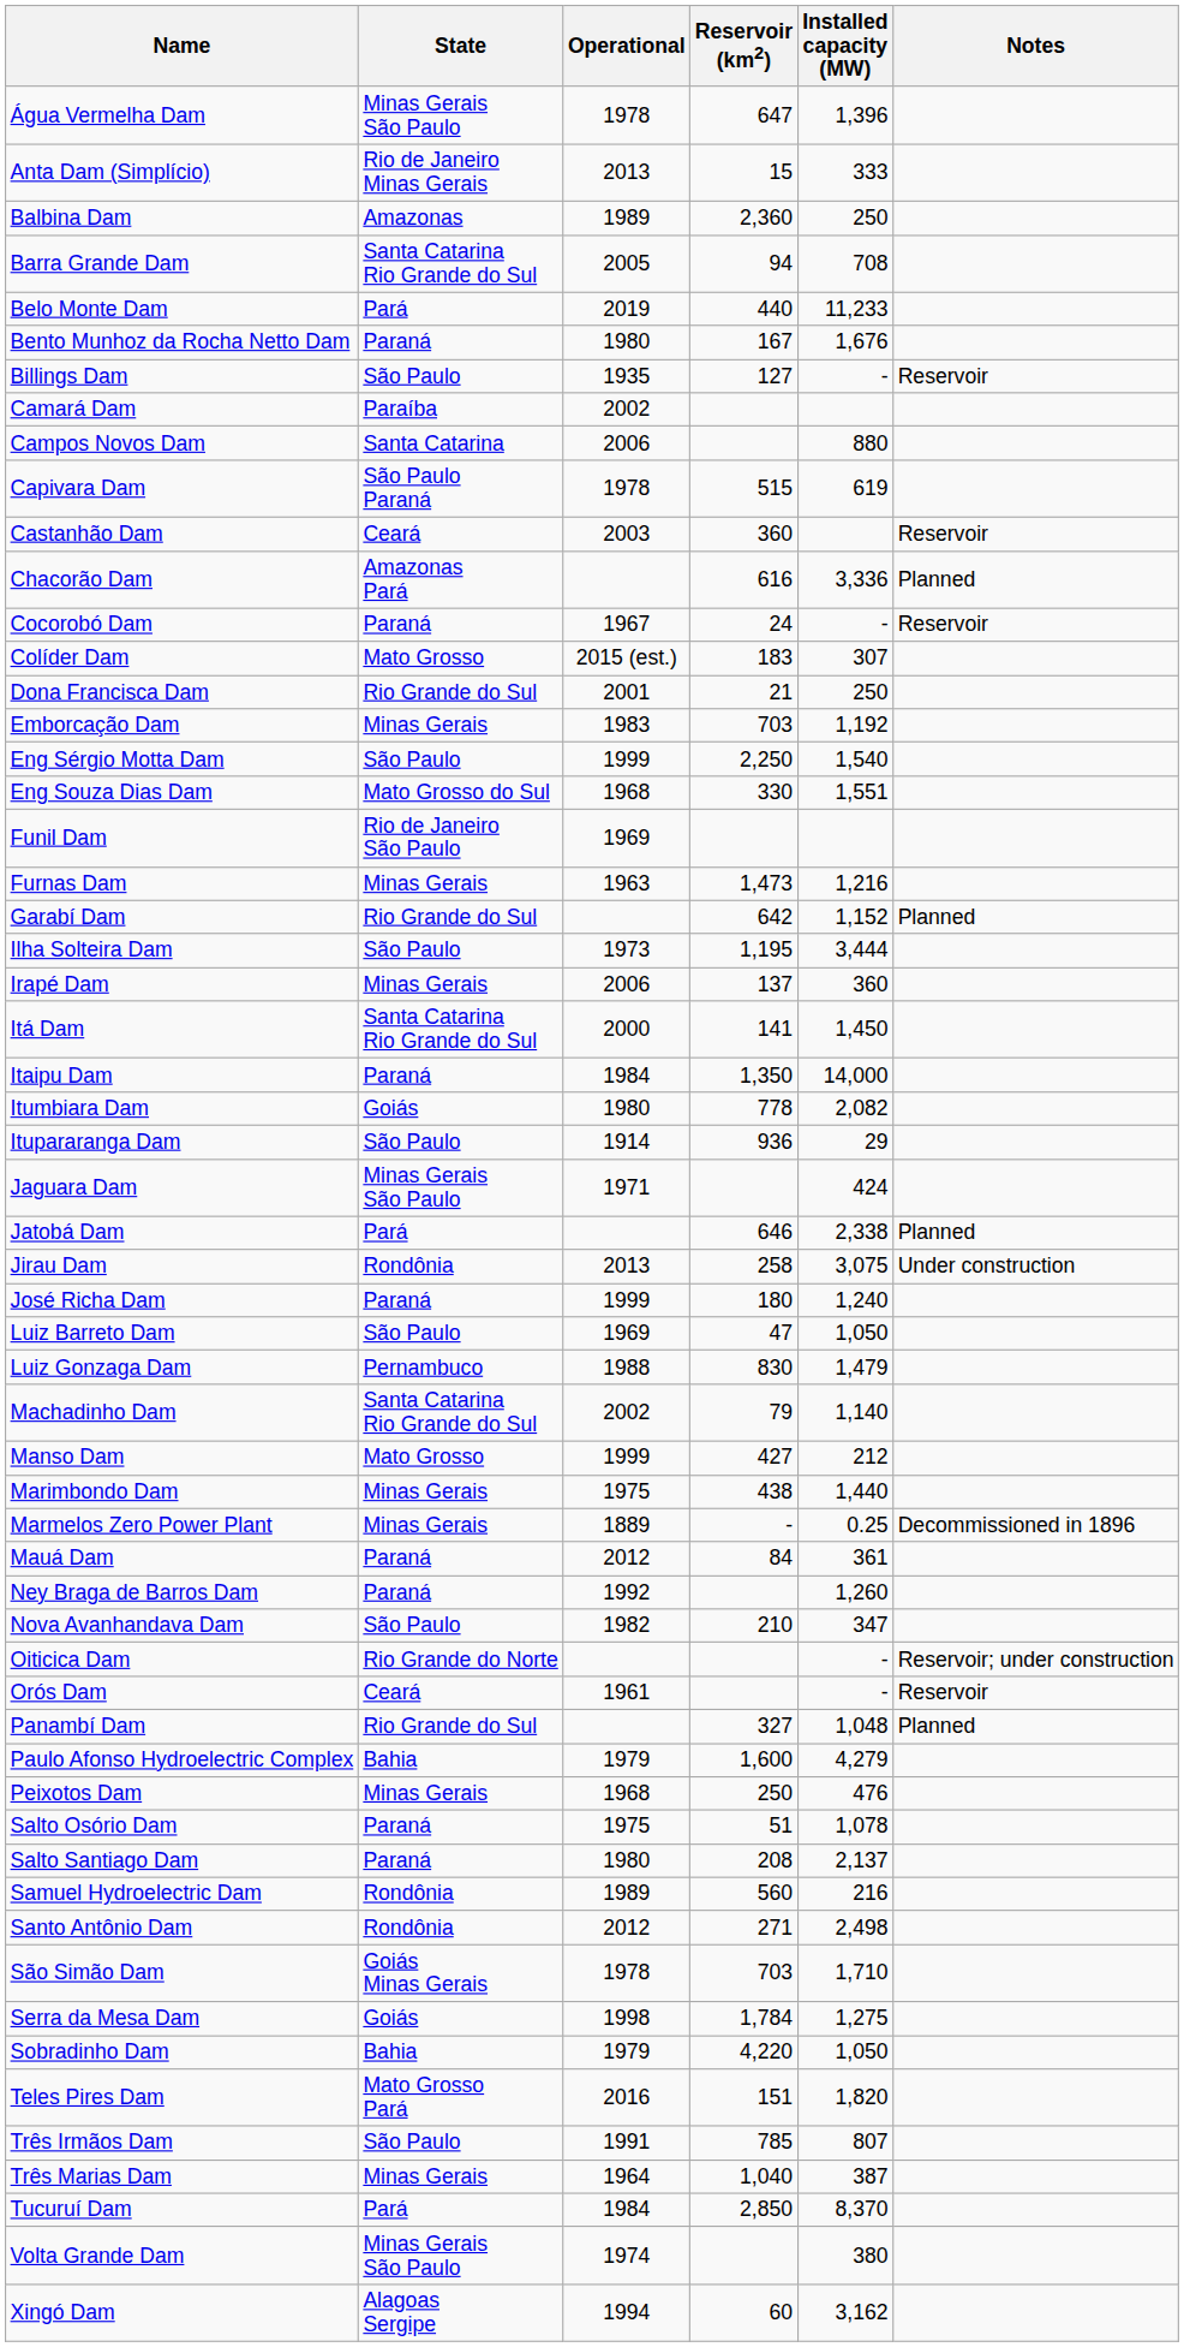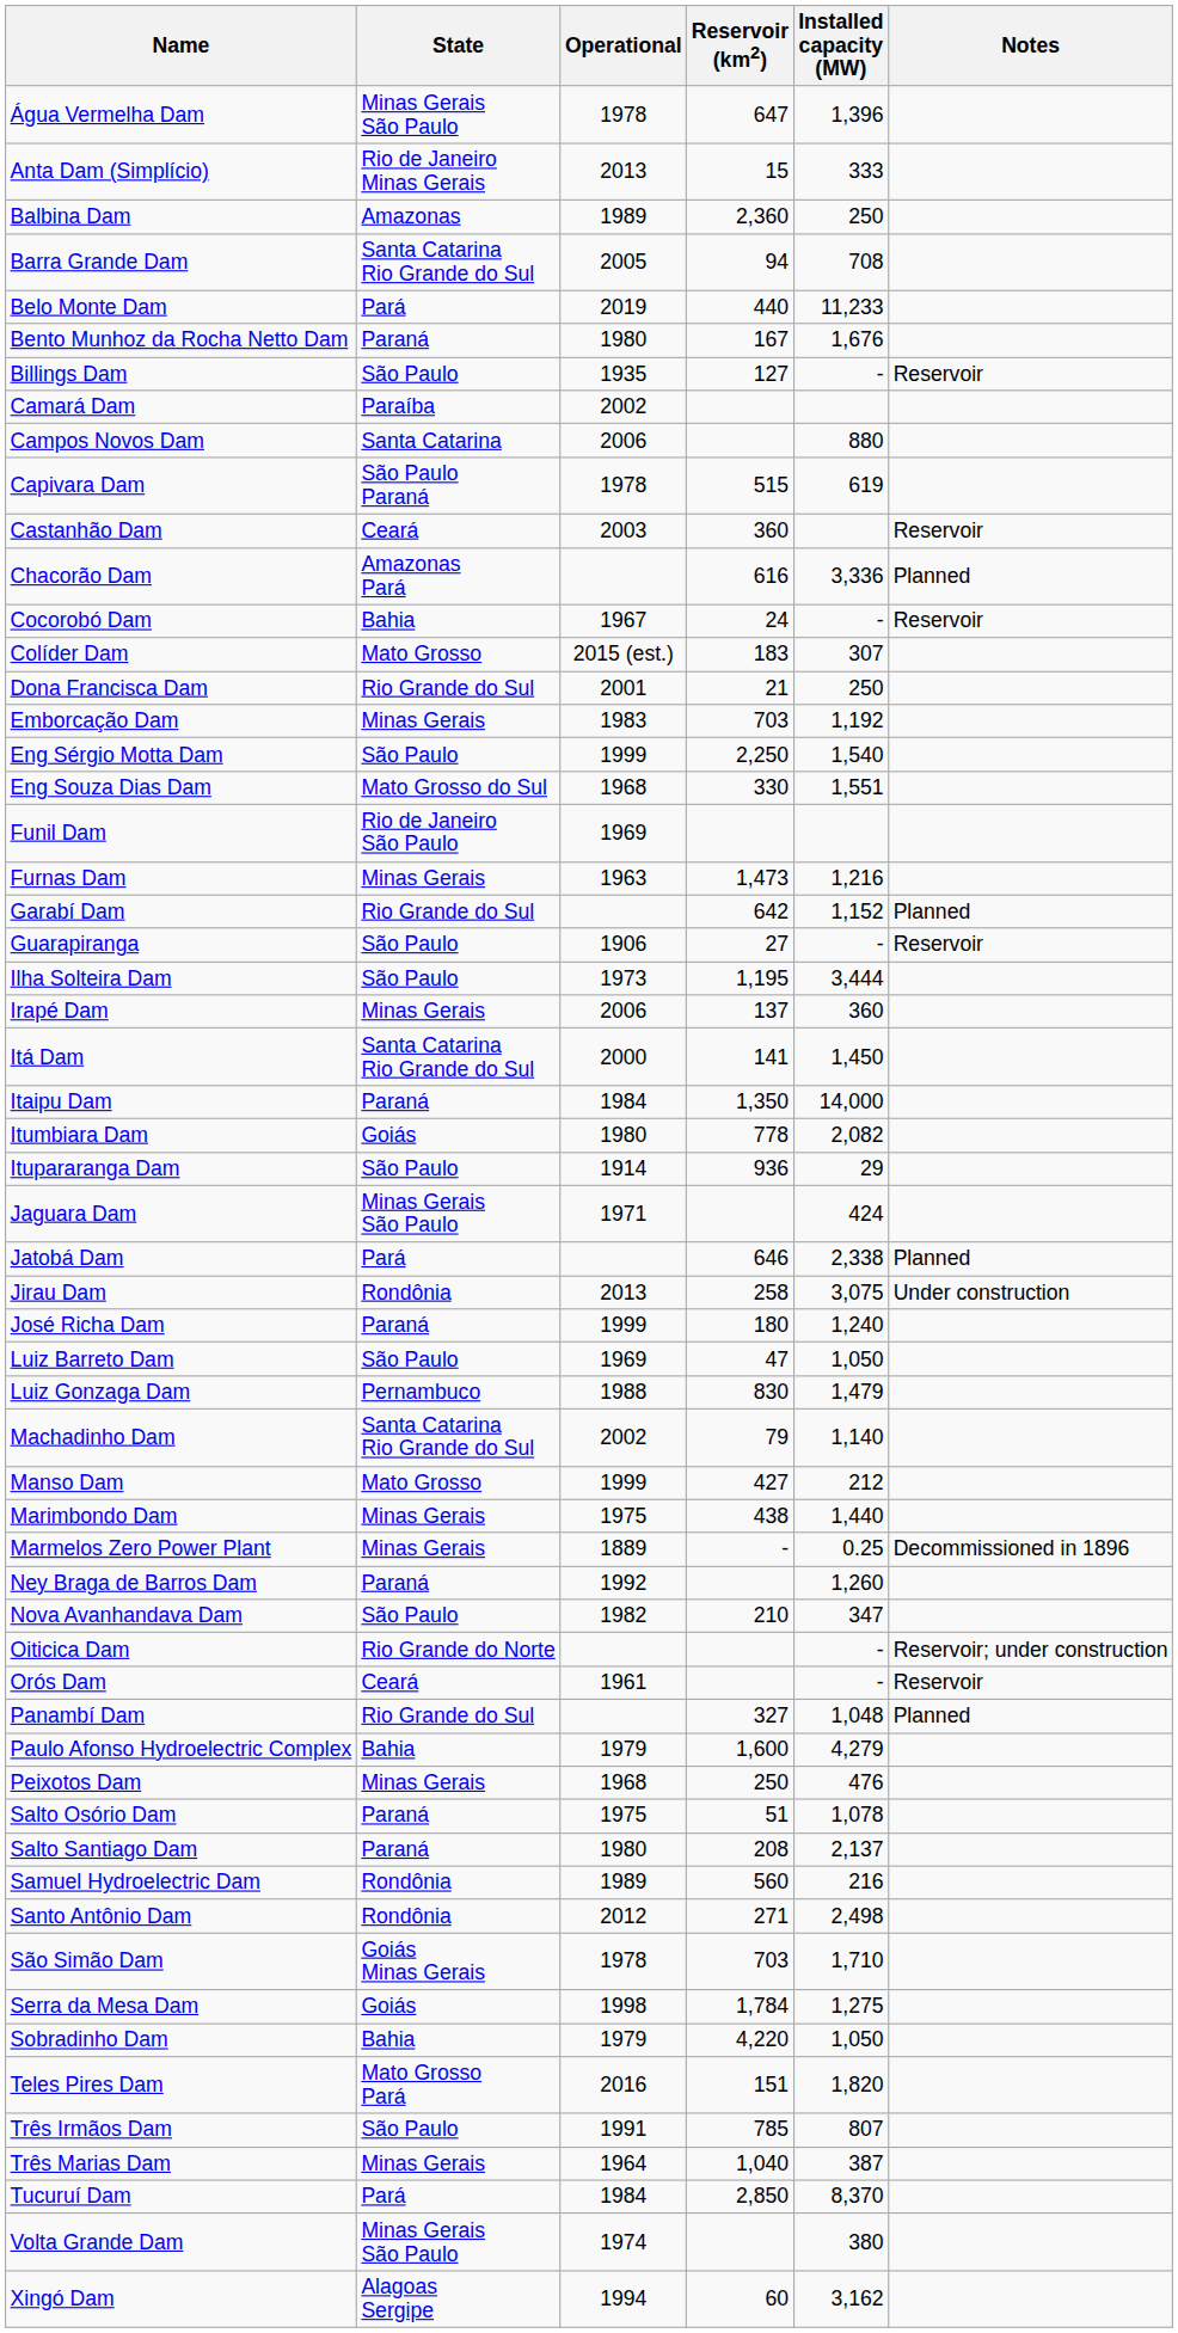 <table class="wikitable sortable">
 <tr>
 <th>Name</th>
 <th>State</th>
 <th>Operational</th>
 <th>Reservoir<br>(km<sup>2</sup>)</th>
 <th>Installed<br>capacity<br>(MW)</th>
 <th>Notes</th>
 </tr>
 <tr in gthe hvhbnknjnbfvgbhnm,.mnbvcbn n n>
 <td><a href='#'>Água Vermelha Dam</a></td>
 <td><a href='#'>Minas Gerais</a><br><a href='#'>São Paulo</a></td>
 <td style="text-align:center;">1978</td>
 <td style="text-align:right;">647</td>
 <td style="text-align:right;">1,396</td>
 <td></td>
 </tr>
 <tr>
 <td><a href='#'>Anta Dam (Simplício)</a></td>
 <td><a href='#'>Rio de Janeiro</a><br><a href='#'>Minas Gerais</a></td>
 <td style="text-align:center;">2013</td>
 <td style="text-align:right;">15</td>
 <td style="text-align:right;">333</td>
 <td></td>
 </tr>
 <tr>
 <td><a href='#'>Balbina Dam</a></td>
 <td><a href='#'>Amazonas</a></td>
 <td style="text-align:center;">1989</td>
 <td style="text-align:right;">2,360</td>
 <td style="text-align:right;">250</td>
 <td></td>
 </tr>
 <tr>
 <td><a href='#'>Barra Grande Dam</a></td>
 <td><a href='#'>Santa Catarina</a><br><a href='#'>Rio Grande do Sul</a></td>
 <td style="text-align:center;">2005</td>
 <td style="text-align:right;">94</td>
 <td style="text-align:right;">708</td>
 <td></td>
 </tr>
 <tr>
 <td><a href='#'>Belo Monte Dam</a></td>
 <td><a href='#'>Pará</a></td>
 <td style="text-align:center;">2019</td>
 <td style="text-align:right;">440</td>
 <td style="text-align:right;">11,233</td>
 <td></td>
 </tr>
 <tr>
 <td><a href='#'>Bento Munhoz da Rocha Netto Dam</a></td>
 <td><a href='#'>Paraná</a></td>
 <td style="text-align:center;">1980</td>
 <td style="text-align:right;">167</td>
 <td style="text-align:right;">1,676</td>
 <td></td>
 </tr>
 <tr>
 <td><a href='#'>Billings Dam</a></td>
 <td><a href='#'>São Paulo</a></td>
 <td style="text-align:center;">1935</td>
 <td style="text-align:right;">127</td>
 <td style="text-align:right;">-</td>
 <td>Reservoir</td>
 </tr>
 <tr>
 <td><a href='#'>Camará Dam</a></td>
 <td><a href='#'>Paraíba</a></td>
 <td style="text-align:center;">2002</td>
 <td style="text-align:right;"></td>
 <td style="text-align:right;"></td>
 <td></td>
 </tr>
 <tr>
 <td><a href='#'>Campos Novos Dam</a></td>
 <td><a href='#'>Santa Catarina</a></td>
 <td style="text-align:center;">2006</td>
 <td style="text-align:right;"></td>
 <td style="text-align:right;">880</td>
 <td></td>
 </tr>
 <tr>
 <td><a href='#'>Capivara Dam</a></td>
 <td><a href='#'>São Paulo</a><br><a href='#'>Paraná</a></td>
 <td style="text-align:center;">1978</td>
 <td style="text-align:right;">515</td>
 <td style="text-align:right;">619</td>
 <td></td>
 </tr>
 <tr>
 <td><a href='#'>Castanhão Dam</a></td>
 <td><a href='#'>Ceará</a></td>
 <td style="text-align:center;">2003</td>
 <td style="text-align:right;">360</td>
 <td style="text-align:right;"></td>
 <td>Reservoir</td>
 </tr>
 <tr>
 <td><a href='#'>Chacorão Dam</a></td>
 <td><a href='#'>Amazonas</a><br><a href='#'>Pará</a></td>
 <td style="text-align:center;"></td>
 <td style="text-align:right;">616</td>
 <td style="text-align:right;">3,336</td>
 <td>Planned</td>
 </tr>
 <tr>
 <td><a href='#'>Cocorobó Dam</a></td>
-<td><a href='#'>Paraná</a></td>
+<td><a href='#'>Bahia</a></td>
 <td style="text-align:center;">1967</td>
 <td style="text-align:right;">24</td>
 <td style="text-align:right;">-</td>
 <td>Reservoir</td>
 </tr>
 <tr>
 <td><a href='#'>Colíder Dam</a></td>
 <td><a href='#'>Mato Grosso</a></td>
 <td style="text-align:center;">2015 (est.)</td>
 <td style="text-align:right;">183</td>
 <td style="text-align:right;">307</td>
 <td></td>
 </tr>
 <tr>
 <td><a href='#'>Dona Francisca Dam</a></td>
 <td><a href='#'>Rio Grande do Sul</a></td>
 <td style="text-align:center;">2001</td>
 <td style="text-align:right;">21</td>
 <td style="text-align:right;">250</td>
 <td></td>
 </tr>
 <tr>
 <td><a href='#'>Emborcação Dam</a></td>
 <td><a href='#'>Minas Gerais</a></td>
 <td style="text-align:center;">1983</td>
 <td style="text-align:right;">703</td>
 <td style="text-align:right;">1,192</td>
 <td></td>
 </tr>
 <tr>
 <td><a href='#'>Eng Sérgio Motta Dam</a></td>
 <td><a href='#'>São Paulo</a></td>
 <td style="text-align:center;">1999</td>
 <td style="text-align:right;">2,250</td>
 <td style="text-align:right;">1,540</td>
 <td></td>
 </tr>
 <tr>
 <td><a href='#'>Eng Souza Dias Dam</a></td>
 <td><a href='#'>Mato Grosso do Sul</a></td>
 <td style="text-align:center;">1968</td>
 <td style="text-align:right;">330</td>
 <td style="text-align:right;">1,551</td>
 <td></td>
 </tr>
 <tr>
 <td><a href='#'>Funil Dam</a></td>
 <td><a href='#'>Rio de Janeiro</a><br><a href='#'>São Paulo</a></td>
 <td style="text-align:center;">1969</td>
 <td style="text-align:right;"></td>
 <td style="text-align:right;"></td>
 <td></td>
 </tr>
 <tr>
 <td><a href='#'>Furnas Dam</a></td>
 <td><a href='#'>Minas Gerais</a></td>
 <td style="text-align:center;">1963</td>
 <td style="text-align:right;">1,473</td>
 <td style="text-align:right;">1,216</td>
 <td></td>
 </tr>
 <tr>
 <td><a href='#'>Garabí Dam</a></td>
 <td><a href='#'>Rio Grande do Sul</a></td>
 <td style="text-align:center;"></td>
 <td style="text-align:right;">642</td>
 <td style="text-align:right;">1,152</td>
 <td>Planned</td>
+</tr>
+<tr>
+<td><a href='#'>Guarapiranga</a></td>
+<td><a href='#'>São Paulo</a></td>
+<td style="text-align:center;">1906</td>
+<td style="text-align:right;">27</td>
+<td style="text-align:right;">-</td>
+<td>Reservoir</td>
 </tr>
 <tr>
 <td><a href='#'>Ilha Solteira Dam</a></td>
 <td><a href='#'>São Paulo</a></td>
 <td style="text-align:center;">1973</td>
 <td style="text-align:right;">1,195</td>
 <td style="text-align:right;">3,444</td>
 <td></td>
 </tr>
 <tr>
 <td><a href='#'>Irapé Dam</a></td>
 <td><a href='#'>Minas Gerais</a></td>
 <td style="text-align:center;">2006</td>
 <td style="text-align:right;">137</td>
 <td style="text-align:right;">360</td>
 <td></td>
 </tr>
 <tr>
 <td><a href='#'>Itá Dam</a></td>
 <td><a href='#'>Santa Catarina</a><br><a href='#'>Rio Grande do Sul</a></td>
 <td style="text-align:center;">2000</td>
 <td style="text-align:right;">141</td>
 <td style="text-align:right;">1,450</td>
 <td></td>
 </tr>
 <tr>
 <td><a href='#'>Itaipu Dam</a></td>
 <td><a href='#'>Paraná</a></td>
 <td style="text-align:center;">1984</td>
 <td style="text-align:right;">1,350</td>
 <td style="text-align:right;">14,000</td>
 <td></td>
 </tr>
 <tr>
 <td><a href='#'>Itumbiara Dam</a></td>
 <td><a href='#'>Goiás</a></td>
 <td style="text-align:center;">1980</td>
 <td style="text-align:right;">778</td>
 <td style="text-align:right;">2,082</td>
 <td></td>
 </tr>
 <tr>
 <td><a href='#'>Itupararanga Dam</a></td>
 <td><a href='#'>São Paulo</a></td>
 <td style="text-align:center;">1914</td>
 <td style="text-align:right;">936</td>
 <td style="text-align:right;">29</td>
 <td></td>
 </tr>
 <tr>
 <td><a href='#'>Jaguara Dam</a></td>
 <td><a href='#'>Minas Gerais</a><br><a href='#'>São Paulo</a></td>
 <td style="text-align:center;">1971</td>
 <td style="text-align:right;"></td>
 <td style="text-align:right;">424</td>
 <td></td>
 </tr>
 <tr>
 <td><a href='#'>Jatobá Dam</a></td>
 <td><a href='#'>Pará</a></td>
 <td style="text-align:center;"></td>
 <td style="text-align:right;">646</td>
 <td style="text-align:right;">2,338</td>
 <td>Planned</td>
 </tr>
 <tr>
 <td><a href='#'>Jirau Dam</a></td>
 <td><a href='#'>Rondônia</a></td>
 <td style="text-align:center;">2013</td>
 <td style="text-align:right;">258</td>
 <td style="text-align:right;">3,075</td>
 <td>Under construction</td>
 </tr>
 <tr>
 <td><a href='#'>José Richa Dam</a></td>
 <td><a href='#'>Paraná</a></td>
 <td style="text-align:center;">1999</td>
 <td style="text-align:right;">180</td>
 <td style="text-align:right;">1,240</td>
 <td></td>
 </tr>
 <tr>
 <td><a href='#'>Luiz Barreto Dam</a></td>
 <td><a href='#'>São Paulo</a></td>
 <td style="text-align:center;">1969</td>
 <td style="text-align:right;">47</td>
 <td style="text-align:right;">1,050</td>
 <td></td>
 </tr>
 <tr>
 <td><a href='#'>Luiz Gonzaga Dam</a></td>
 <td><a href='#'>Pernambuco</a></td>
 <td style="text-align:center;">1988</td>
 <td style="text-align:right;">830</td>
 <td style="text-align:right;">1,479</td>
 <td></td>
 </tr>
 <tr>
 <td><a href='#'>Machadinho Dam</a></td>
 <td><a href='#'>Santa Catarina</a><br><a href='#'>Rio Grande do Sul</a></td>
 <td style="text-align:center;">2002</td>
 <td style="text-align:right;">79</td>
 <td style="text-align:right;">1,140</td>
 <td></td>
 </tr>
 <tr>
 <td><a href='#'>Manso Dam</a></td>
 <td><a href='#'>Mato Grosso</a></td>
 <td style="text-align:center;">1999</td>
 <td style="text-align:right;">427</td>
 <td style="text-align:right;">212</td>
 <td></td>
 </tr>
 <tr>
 <td><a href='#'>Marimbondo Dam</a></td>
 <td><a href='#'>Minas Gerais</a></td>
 <td style="text-align:center;">1975</td>
 <td style="text-align:right;">438</td>
 <td style="text-align:right;">1,440</td>
 <td></td>
 </tr>
 <tr>
 <td><a href='#'>Marmelos Zero Power Plant</a></td>
 <td><a href='#'>Minas Gerais</a></td>
 <td style="text-align:center;">1889</td>
 <td style="text-align:right;">-</td>
 <td style="text-align:right;">0.25</td>
 <td>Decommissioned in 1896</td>
-</tr>
-<tr>
-<td><a href='#'>Mauá Dam</a></td>
-<td><a href='#'>Paraná</a></td>
-<td style="text-align:center;">2012</td>
-<td style="text-align:right;">84</td>
-<td style="text-align:right;">361</td>
-<td></td>
 </tr>
 <tr>
 <td><a href='#'>Ney Braga de Barros Dam</a></td>
 <td><a href='#'>Paraná</a></td>
 <td style="text-align:center;">1992</td>
 <td style="text-align:right;"></td>
 <td style="text-align:right;">1,260</td>
 <td></td>
 </tr>
 <tr>
 <td><a href='#'>Nova Avanhandava Dam</a></td>
 <td><a href='#'>São Paulo</a></td>
 <td style="text-align:center;">1982</td>
 <td style="text-align:right;">210</td>
 <td style="text-align:right;">347</td>
 <td></td>
 </tr>
 <tr>
 <td><a href='#'>Oiticica Dam</a></td>
 <td><a href='#'>Rio Grande do Norte</a></td>
 <td style="text-align:center;"></td>
 <td style="text-align:right;"></td>
 <td style="text-align:right;">-</td>
 <td>Reservoir; under construction</td>
 </tr>
 <tr>
 <td><a href='#'>Orós Dam</a></td>
 <td><a href='#'>Ceará</a></td>
 <td style="text-align:center;">1961</td>
 <td style="text-align:right;"></td>
 <td style="text-align:right;">-</td>
 <td>Reservoir</td>
 </tr>
 <tr>
 <td><a href='#'>Panambí Dam</a></td>
 <td><a href='#'>Rio Grande do Sul</a></td>
 <td style="text-align:center;"></td>
 <td style="text-align:right;">327</td>
 <td style="text-align:right;">1,048</td>
 <td>Planned</td>
 </tr>
 <tr>
 <td><a href='#'>Paulo Afonso Hydroelectric Complex</a></td>
 <td><a href='#'>Bahia</a></td>
 <td style="text-align:center;">1979</td>
 <td style="text-align:right;">1,600</td>
 <td style="text-align:right;">4,279</td>
 <td></td>
 </tr>
 <tr>
 <td><a href='#'>Peixotos Dam</a></td>
 <td><a href='#'>Minas Gerais</a></td>
 <td style="text-align:center;">1968</td>
 <td style="text-align:right;">250</td>
 <td style="text-align:right;">476</td>
 <td></td>
 </tr>
 <tr>
 <td><a href='#'>Salto Osório Dam</a></td>
 <td><a href='#'>Paraná</a></td>
 <td style="text-align:center;">1975</td>
 <td style="text-align:right;">51</td>
 <td style="text-align:right;">1,078</td>
 <td></td>
 </tr>
 <tr>
 <td><a href='#'>Salto Santiago Dam</a></td>
 <td><a href='#'>Paraná</a></td>
 <td style="text-align:center;">1980</td>
 <td style="text-align:right;">208</td>
 <td style="text-align:right;">2,137</td>
 <td></td>
 </tr>
 <tr>
 <td><a href='#'>Samuel Hydroelectric Dam</a></td>
 <td><a href='#'>Rondônia</a></td>
 <td style="text-align:center;">1989</td>
 <td style="text-align:right;">560</td>
 <td style="text-align:right;">216</td>
 <td></td>
 </tr>
 <tr>
 <td><a href='#'>Santo Antônio Dam</a></td>
 <td><a href='#'>Rondônia</a></td>
 <td style="text-align:center;">2012</td>
 <td style="text-align:right;">271</td>
 <td style="text-align:right;">2,498</td>
 <td></td>
 </tr>
 <tr>
 <td><a href='#'>São Simão Dam</a></td>
 <td><a href='#'>Goiás</a><br><a href='#'>Minas Gerais</a></td>
 <td style="text-align:center;">1978</td>
 <td style="text-align:right;">703</td>
 <td style="text-align:right;">1,710</td>
 <td></td>
 </tr>
 <tr>
 <td><a href='#'>Serra da Mesa Dam</a></td>
 <td><a href='#'>Goiás</a></td>
 <td style="text-align:center;">1998</td>
 <td style="text-align:right;">1,784</td>
 <td style="text-align:right;">1,275</td>
 <td></td>
 </tr>
 <tr>
 <td><a href='#'>Sobradinho Dam</a></td>
 <td><a href='#'>Bahia</a></td>
 <td style="text-align:center;">1979</td>
 <td style="text-align:right;">4,220</td>
 <td style="text-align:right;">1,050</td>
 <td></td>
 </tr>
 <tr>
 <td><a href='#'>Teles Pires Dam</a></td>
 <td><a href='#'>Mato Grosso</a><br><a href='#'>Pará</a></td>
 <td style="text-align:center;">2016</td>
 <td style="text-align:right;">151</td>
 <td style="text-align:right;">1,820</td>
 <td></td>
 </tr>
 <tr>
 <td><a href='#'>Três Irmãos Dam</a></td>
 <td><a href='#'>São Paulo</a></td>
 <td style="text-align:center;">1991</td>
 <td style="text-align:right;">785</td>
 <td style="text-align:right;">807</td>
 <td></td>
 </tr>
 <tr>
 <td><a href='#'>Três Marias Dam</a></td>
 <td><a href='#'>Minas Gerais</a></td>
 <td style="text-align:center;">1964</td>
 <td style="text-align:right;">1,040</td>
 <td style="text-align:right;">387</td>
 <td></td>
 </tr>
 <tr>
 <td><a href='#'>Tucuruí Dam</a></td>
 <td><a href='#'>Pará</a></td>
 <td style="text-align:center;">1984</td>
 <td style="text-align:right;">2,850</td>
 <td style="text-align:right;">8,370</td>
 <td></td>
 </tr>
 <tr>
 <td><a href='#'>Volta Grande Dam</a></td>
 <td><a href='#'>Minas Gerais</a><br><a href='#'>São Paulo</a></td>
 <td style="text-align:center;">1974</td>
 <td style="text-align:right;"></td>
 <td style="text-align:right;">380</td>
 <td></td>
 </tr>
 <tr>
 <td><a href='#'>Xingó Dam</a></td>
 <td><a href='#'>Alagoas</a><br><a href='#'>Sergipe</a></td>
 <td style="text-align:center;">1994</td>
 <td style="text-align:right;">60</td>
 <td style="text-align:right;">3,162</td>
 <td></td>
 </tr>
 </table>
